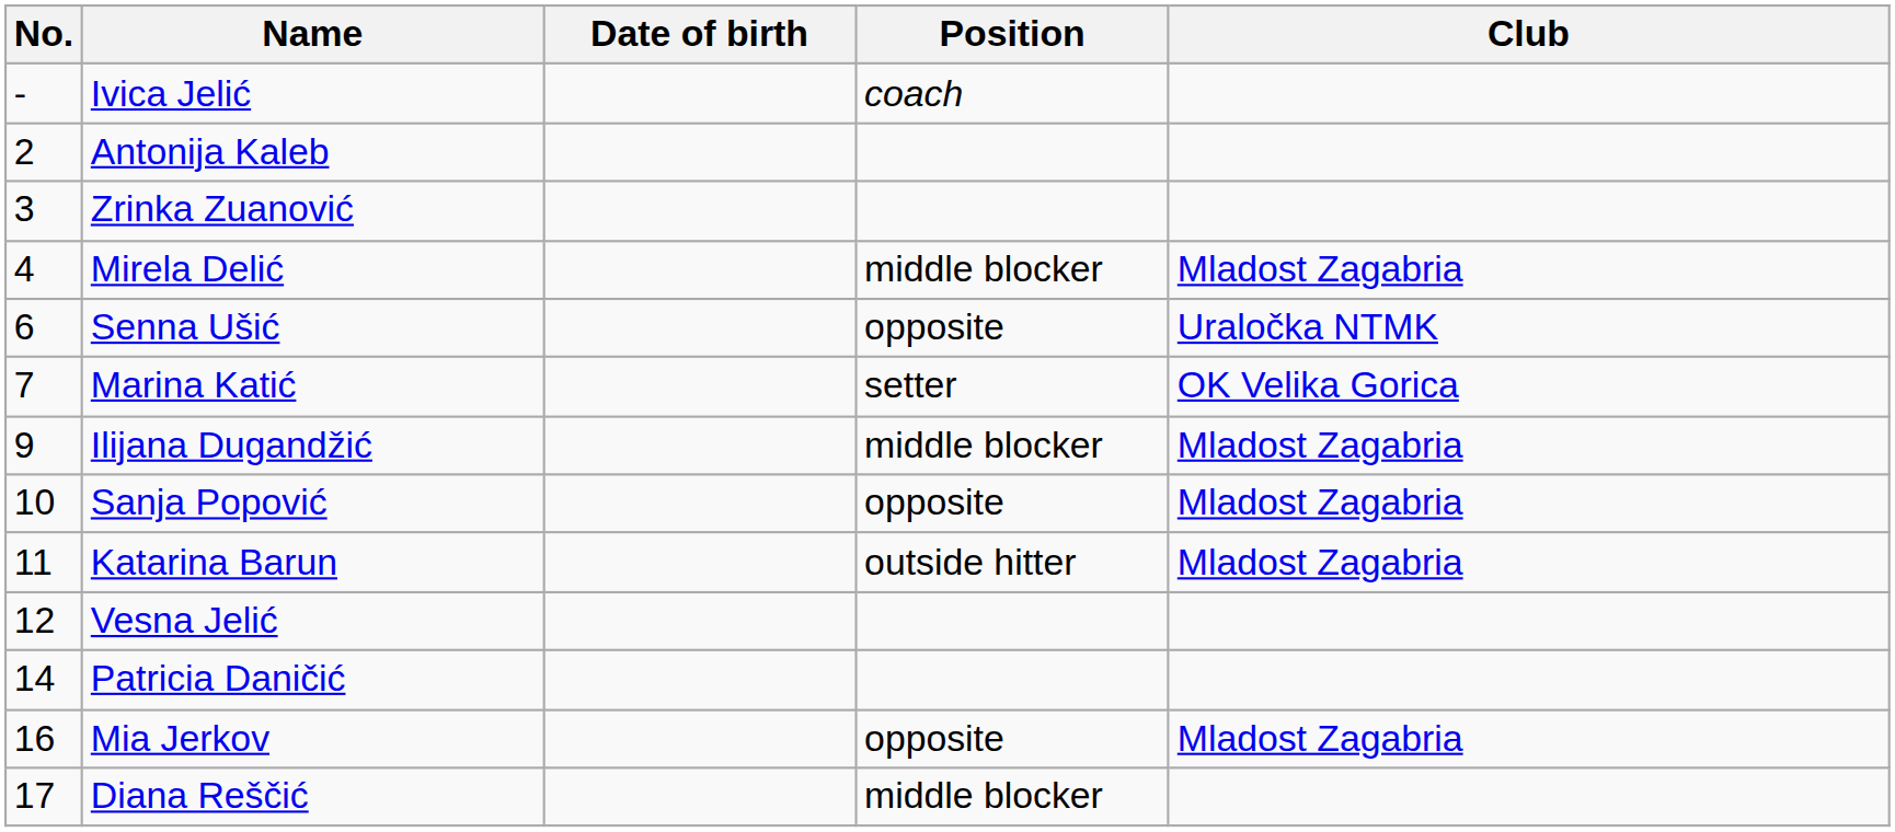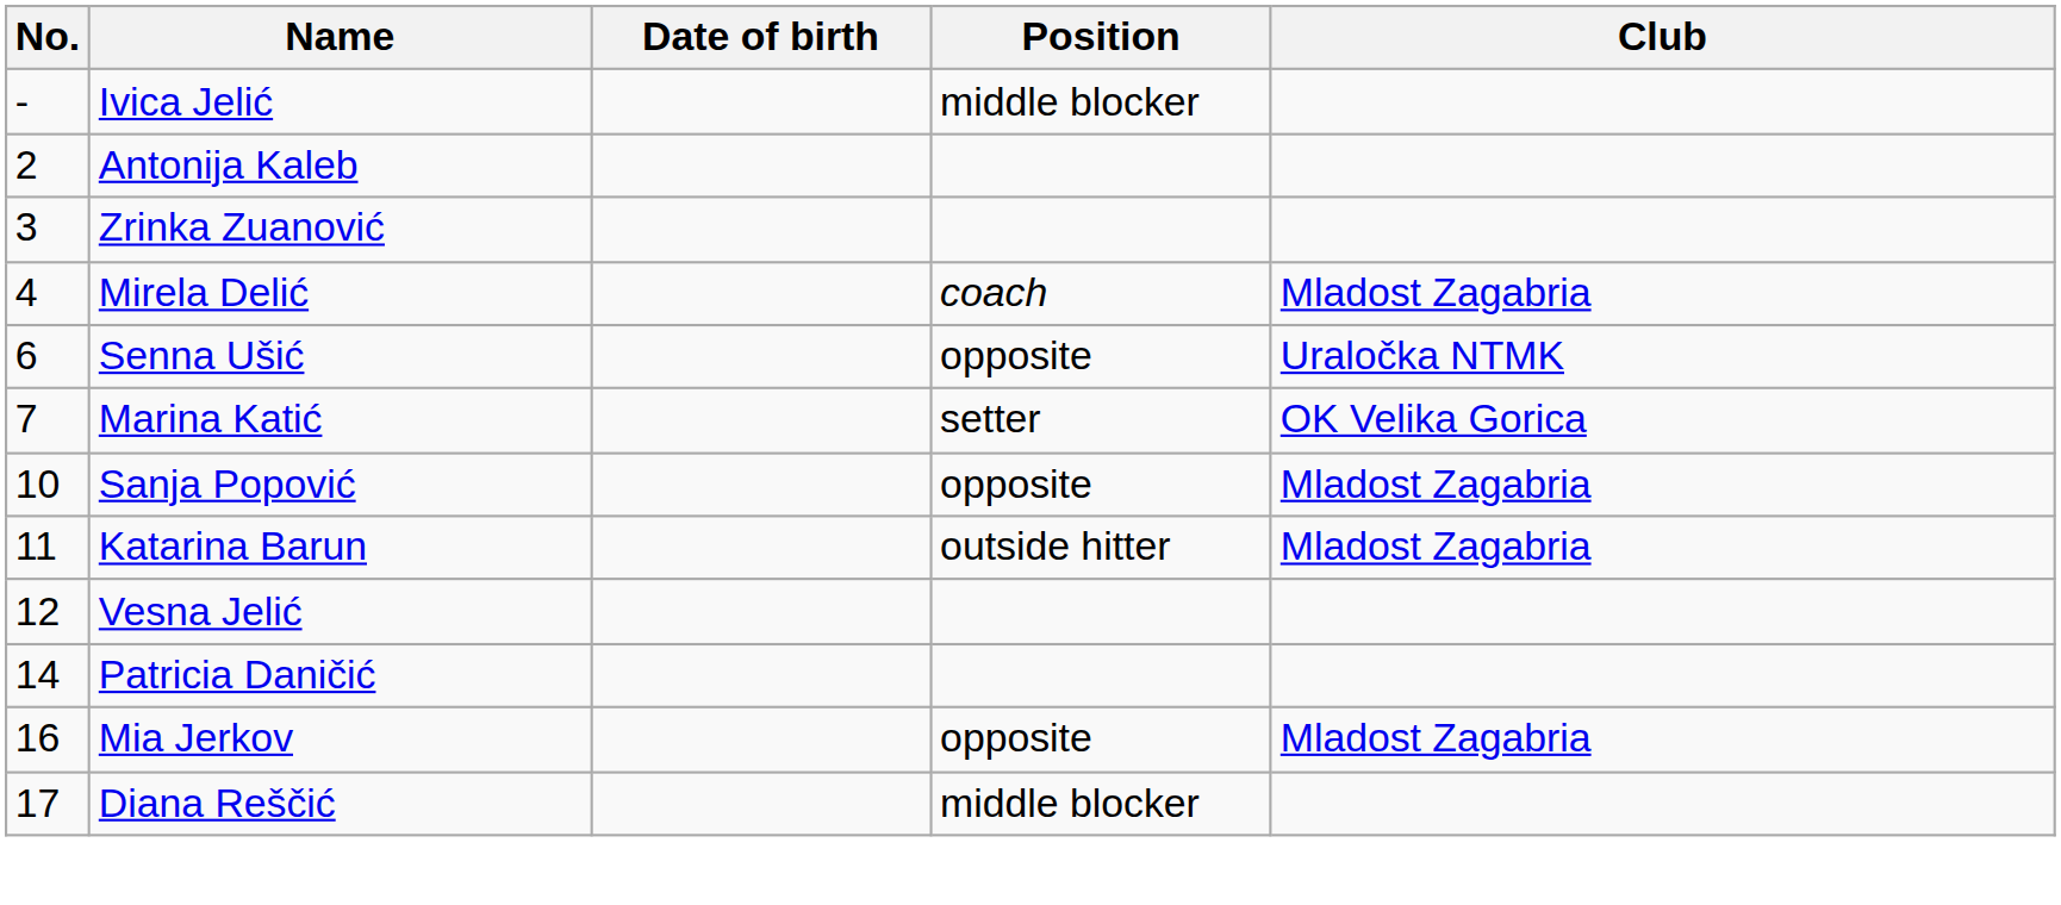 <table class=wikitable sortable style=font-size:100%; text-align:center;>
 <tr>
 <th>No.</th>
 <th style=width:12em>Name</th>
 <th style=width:8em>Date of birth</th>
 <th style=width:8em>Position</th>
 <th style=width:19em>Club</th>
 </tr>
 <tr>
 <td>-</td>
 <td><a href='#'>Ivica Jelić</a></td>
 <td></td>
-<td><em>coach</em></td>
+<td>middle blocker</td>
 <td></td>
 </tr>
 <tr>
 <td>2</td>
 <td><a href='#'>Antonija Kaleb</a></td>
 <td></td>
 <td></td>
 <td></td>
 </tr>
 <tr>
 <td>3</td>
 <td><a href='#'>Zrinka Zuanović</a></td>
 <td></td>
 <td></td>
 <td></td>
 </tr>
 <tr>
 <td>4</td>
 <td><a href='#'>Mirela Delić</a></td>
 <td></td>
-<td>middle blocker</td>
+<td><em>coach</em></td>
 <td> <a href='#'>Mladost Zagabria</a></td>
 </tr>
 <tr>
 <td>6</td>
 <td><a href='#'>Senna Ušić</a></td>
 <td></td>
 <td>opposite</td>
 <td> <a href='#'>Uraločka NTMK</a></td>
 </tr>
 <tr>
 <td>7</td>
 <td><a href='#'>Marina Katić</a></td>
 <td></td>
 <td>setter</td>
 <td> <a href='#'>OK Velika Gorica</a></td>
-</tr>
-<tr>
-<td>9</td>
-<td><a href='#'>Ilijana Dugandžić</a></td>
-<td></td>
-<td>middle blocker</td>
-<td> <a href='#'>Mladost Zagabria</a></td>
 </tr>
 <tr>
 <td>10</td>
 <td><a href='#'>Sanja Popović</a></td>
 <td></td>
 <td>opposite</td>
 <td> <a href='#'>Mladost Zagabria</a></td>
 </tr>
 <tr>
 <td>11</td>
 <td><a href='#'>Katarina Barun</a></td>
 <td></td>
 <td>outside hitter</td>
 <td> <a href='#'>Mladost Zagabria</a></td>
 </tr>
 <tr>
 <td>12</td>
 <td><a href='#'>Vesna Jelić</a></td>
 <td></td>
 <td></td>
 <td></td>
 </tr>
 <tr>
 <td>14</td>
 <td><a href='#'>Patricia Daničić</a></td>
 <td></td>
 <td></td>
 <td></td>
 </tr>
 <tr>
 <td>16</td>
 <td><a href='#'>Mia Jerkov</a></td>
 <td></td>
 <td>opposite</td>
 <td> <a href='#'>Mladost Zagabria</a></td>
 </tr>
 <tr>
 <td>17</td>
 <td><a href='#'>Diana Reščić</a></td>
 <td></td>
 <td>middle blocker</td>
 <td></td>
 </tr>
 </table>
